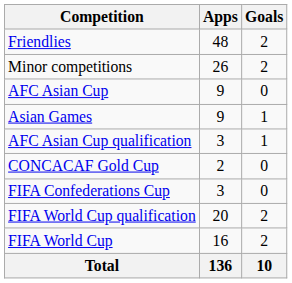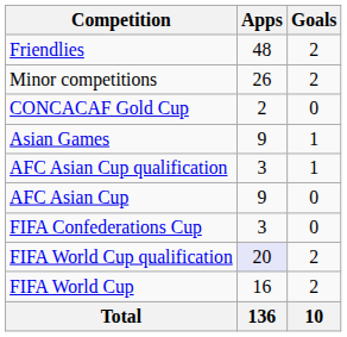 <table class="wikitable" style="text-align:center">
 <tr>
 <th>Competition</th>
 <th>Apps</th>
 <th>Goals</th>
 </tr>
 <tr>
 <td align="left"><a href='#'>Friendlies</a></td>
 <td>48</td>
 <td>2</td>
 </tr>
 <tr>
 <td align="left">Minor competitions</td>
 <td>26</td>
 <td>2</td>
 </tr>
 <tr>
-<td align="left"><a href='#'>AFC Asian Cup</a></td>
-<td>9</td>
+<td align="left"><a href='#'>CONCACAF Gold Cup</a></td>
+<td>2</td>
 <td>0</td>
 </tr>
 <tr>
 <td align="left"><a href='#'>Asian Games</a></td>
 <td>9</td>
 <td>1</td>
 </tr>
 <tr>
 <td align="left"><a href='#'>AFC Asian Cup qualification</a></td>
 <td>3</td>
 <td>1</td>
 </tr>
 <tr>
-<td align="left"><a href='#'>CONCACAF Gold Cup</a></td>
-<td>2</td>
+<td align="left"><a href='#'>AFC Asian Cup</a></td>
+<td>9</td>
 <td>0</td>
 </tr>
 <tr>
 <td align="left"><a href='#'>FIFA Confederations Cup</a></td>
 <td>3</td>
 <td>0</td>
 </tr>
 <tr>
 <td align="left"><a href='#'>FIFA World Cup qualification</a></td>
-<td>20</td>
+<td style="background: lavender;">20</td>
 <td>2</td>
 </tr>
 <tr>
 <td align="left"><a href='#'>FIFA World Cup</a></td>
 <td>16</td>
 <td>2</td>
 </tr>
 <tr>
 <th>Total</th>
 <th>136</th>
 <th>10</th>
 </tr>
 </table>
